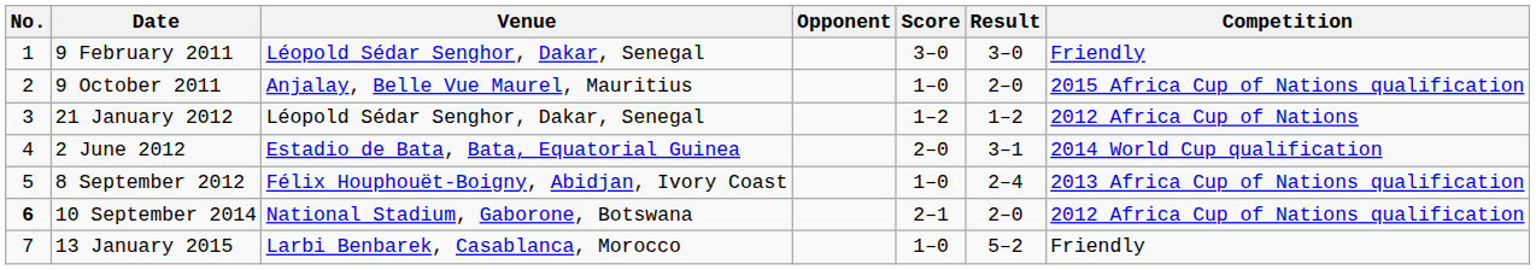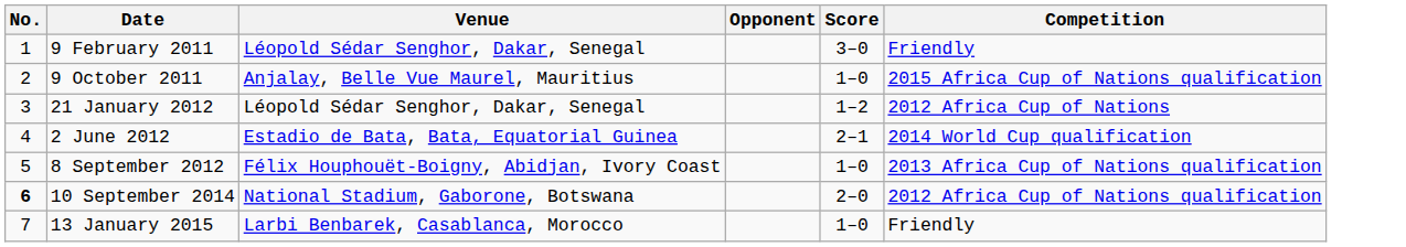 <table class="wikitable sortable">
 <tr>
 <th scope="col">No.</th>
 <th scope="col">Date</th>
 <th scope="col">Venue</th>
 <th scope="col">Opponent</th>
 <th scope="col">Score</th>
-<th scope="col">Result</th>
 <th scope="col">Competition</th>
 </tr>
 <tr>
 <td align="center">1</td>
 <td>9 February 2011</td>
 <td><a href='#'>Léopold Sédar Senghor</a>, <a href='#'>Dakar</a>, Senegal</td>
 <td></td>
-<td align="center">3–0</td>
 <td align="center">3–0</td>
 <td><a href='#'>Friendly</a></td>
 </tr>
 <tr>
 <td align="center">2</td>
 <td>9 October 2011</td>
 <td><a href='#'>Anjalay</a>, <a href='#'>Belle Vue Maurel</a>, Mauritius</td>
 <td></td>
 <td align="center">1–0</td>
-<td align="center">2–0</td>
 <td><a href='#'>2015 Africa Cup of Nations qualification</a></td>
 </tr>
 <tr>
 <td align="center">3</td>
 <td>21 January 2012</td>
 <td>Léopold Sédar Senghor, Dakar, Senegal</td>
 <td></td>
 <td align="center">1–2</td>
-<td align="center">1–2</td>
 <td><a href='#'>2012 Africa Cup of Nations</a></td>
 </tr>
 <tr>
 <td align="center">4</td>
 <td>2 June 2012</td>
 <td><a href='#'>Estadio de Bata</a>, <a href='#'>Bata, Equatorial Guinea</a></td>
 <td></td>
-<td align="center">2–0</td>
-<td align="center">3–1</td>
+<td align="center">2–1</td>
 <td><a href='#'>2014 World Cup qualification</a></td>
 </tr>
 <tr>
 <td align="center">5</td>
 <td>8 September 2012</td>
 <td><a href='#'>Félix Houphouët-Boigny</a>, <a href='#'>Abidjan</a>, Ivory Coast</td>
 <td></td>
 <td align="center">1–0</td>
-<td align="center">2–4</td>
 <td><a href='#'>2013 Africa Cup of Nations qualification</a></td>
 </tr>
 <tr>
 <td align="center"><strong>6</strong></td>
 <td>10 September 2014</td>
 <td><a href='#'>National Stadium</a>, <a href='#'>Gaborone</a>, Botswana</td>
 <td></td>
-<td align="center">2–1</td>
 <td align="center">2–0</td>
 <td><a href='#'>2012 Africa Cup of Nations qualification</a></td>
 </tr>
 <tr>
 <td align="center">7</td>
 <td>13 January 2015</td>
 <td><a href='#'>Larbi Benbarek</a>, <a href='#'>Casablanca</a>, Morocco</td>
 <td></td>
 <td align="center">1–0</td>
-<td align="center">5–2</td>
 <td>Friendly</td>
 </tr>
 </table>
